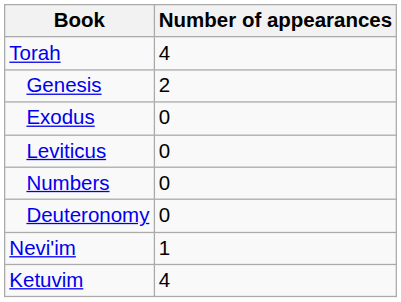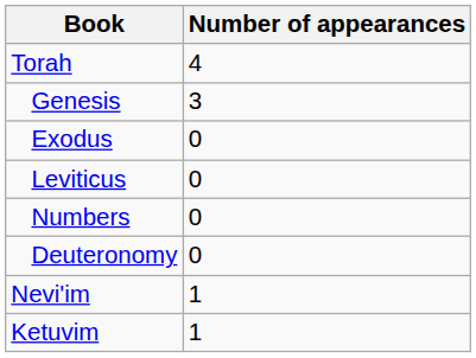 <table class="wikitable">
 <tr>
 <th><strong>Book</strong></th>
 <th>Number of appearances</th>
 </tr>
 <tr>
 <td><a href='#'>Torah</a></td>
 <td>4</td>
 </tr>
 <tr>
 <td>   <a href='#'>Genesis</a></td>
-<td>2</td>
+<td>3</td>
 </tr>
 <tr>
 <td>   <a href='#'>Exodus</a></td>
 <td>0</td>
 </tr>
 <tr>
 <td>   <a href='#'>Leviticus</a></td>
 <td>0</td>
 </tr>
 <tr>
 <td>   <a href='#'>Numbers</a></td>
 <td>0</td>
 </tr>
 <tr>
 <td>   <a href='#'>Deuteronomy</a></td>
 <td>0</td>
 </tr>
 <tr>
 <td><a href='#'>Nevi'im</a></td>
 <td>1</td>
 </tr>
 <tr>
 <td><a href='#'>Ketuvim</a></td>
-<td>4</td>
+<td>1</td>
 </tr>
 </table>
